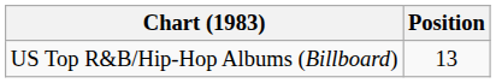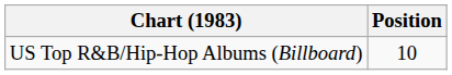 <table class="wikitable">
 <tr>
 <th>Chart (1983)</th>
 <th>Position</th>
 </tr>
 <tr>
 <td>US Top R&B/Hip-Hop Albums (<em>Billboard</em>)</td>
-<td align="center">13</td>
+<td align="center">10</td>
 </tr>
 </table>
